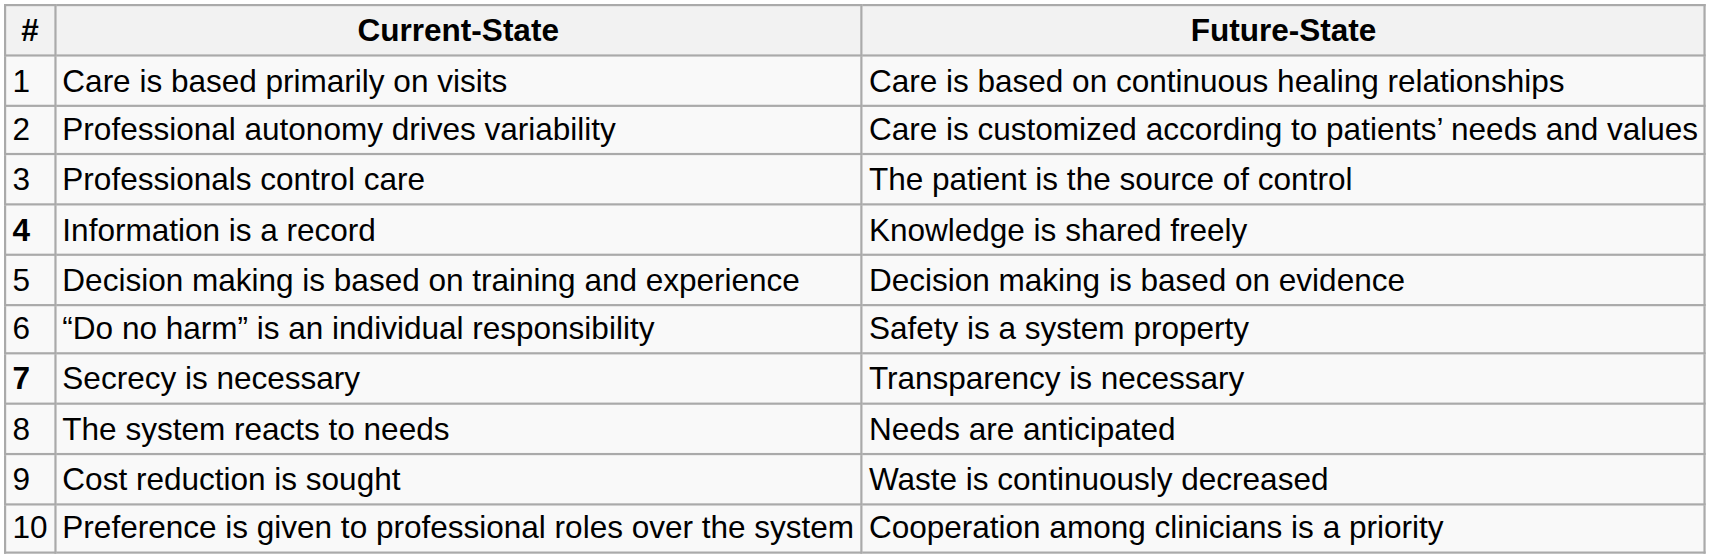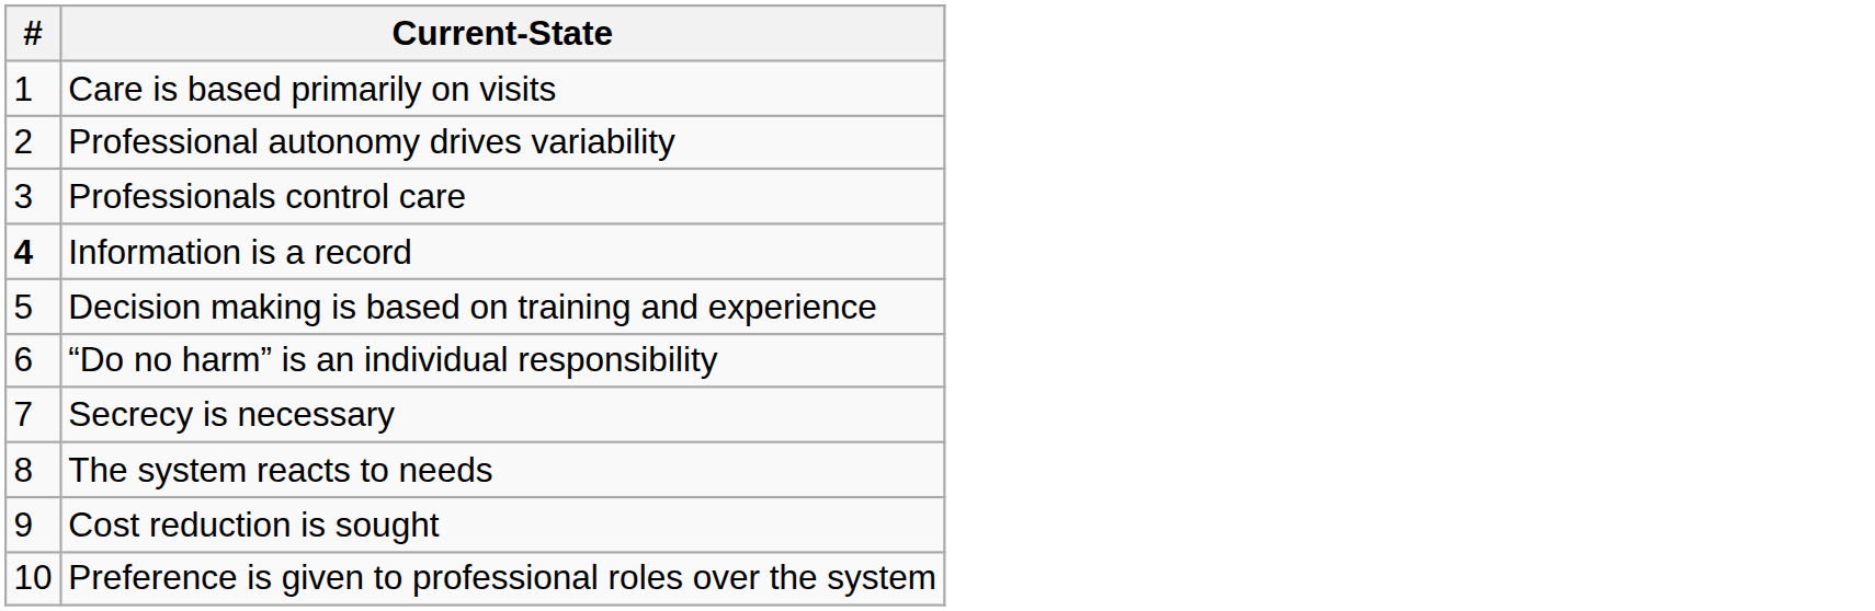 <table class="wikitable sortable" style="font-size:90%; text-align:left">
 <tr>
 <th>#</th>
 <th>Current-State</th>
-<th>Future-State</th>
 </tr>
 <tr>
 <td>1</td>
 <td>Care is based primarily on visits</td>
-<td>Care is based on continuous healing relationships</td>
 </tr>
 <tr>
 <td>2</td>
 <td>Professional autonomy drives variability</td>
-<td>Care is customized according to patients’ needs and values</td>
 </tr>
 <tr>
 <td>3</td>
 <td>Professionals control care</td>
-<td>The patient is the source of control</td>
 </tr>
 <tr>
 <td><strong>4</strong></td>
 <td>Information is a record</td>
-<td>Knowledge is shared freely</td>
 </tr>
 <tr>
 <td>5</td>
 <td>Decision making is based on training and experience</td>
-<td>Decision making is based on evidence</td>
 </tr>
 <tr>
 <td>6</td>
 <td>“Do no harm” is an individual responsibility</td>
-<td>Safety is a system property</td>
 </tr>
 <tr>
-<td><strong>7</strong></td>
+<td>7</td>
 <td>Secrecy is necessary</td>
-<td>Transparency is necessary</td>
 </tr>
 <tr>
 <td>8</td>
 <td>The system reacts to needs</td>
-<td>Needs are anticipated</td>
 </tr>
 <tr>
 <td>9</td>
 <td>Cost reduction is sought</td>
-<td>Waste is continuously decreased</td>
 </tr>
 <tr>
 <td>10</td>
 <td>Preference is given to professional roles over the system</td>
-<td>Cooperation among clinicians is a priority</td>
 </tr>
 </table>
